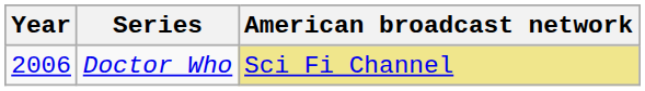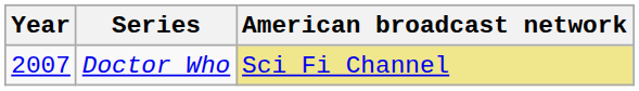 <table class="wikitable">
 <tr>
 <th>Year</th>
 <th>Series</th>
 <th>American broadcast network</th>
 </tr>
 <tr>
-<td><a href='#'>2006</a></td>
+<td><a href='#'>2007</a></td>
 <td><em><a href='#'>Doctor Who</a></em></td>
 <td style="background: khaki;"><a href='#'>Sci Fi Channel</a></td>
 </tr>
 </table>
